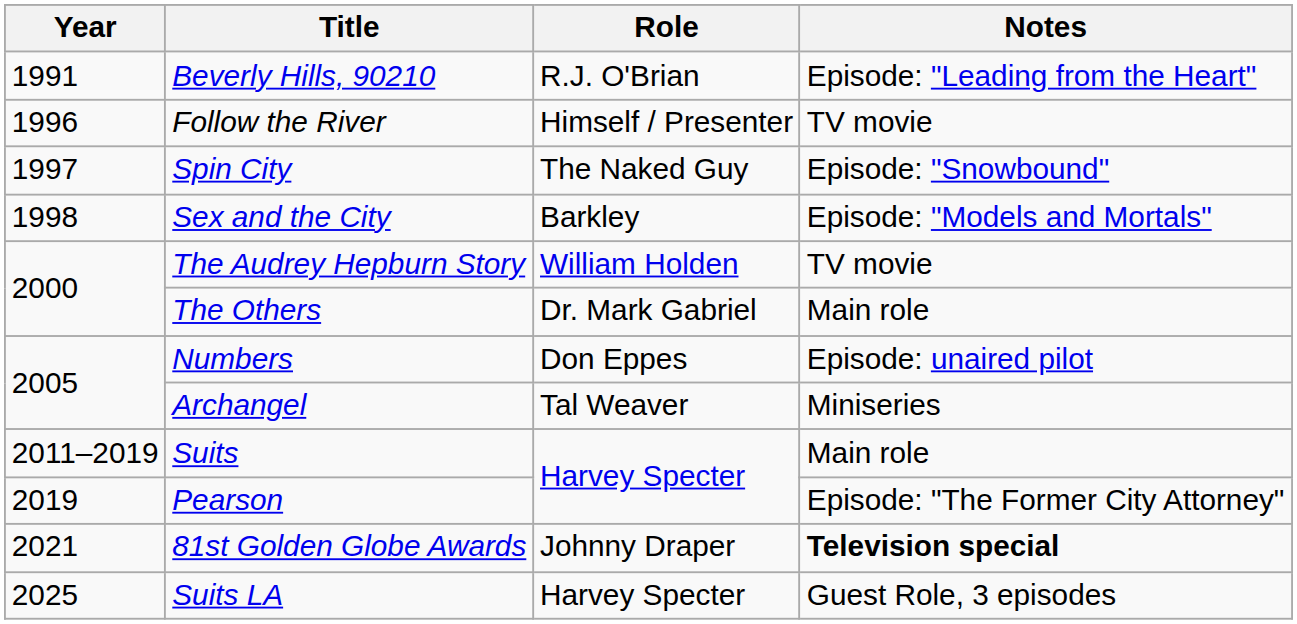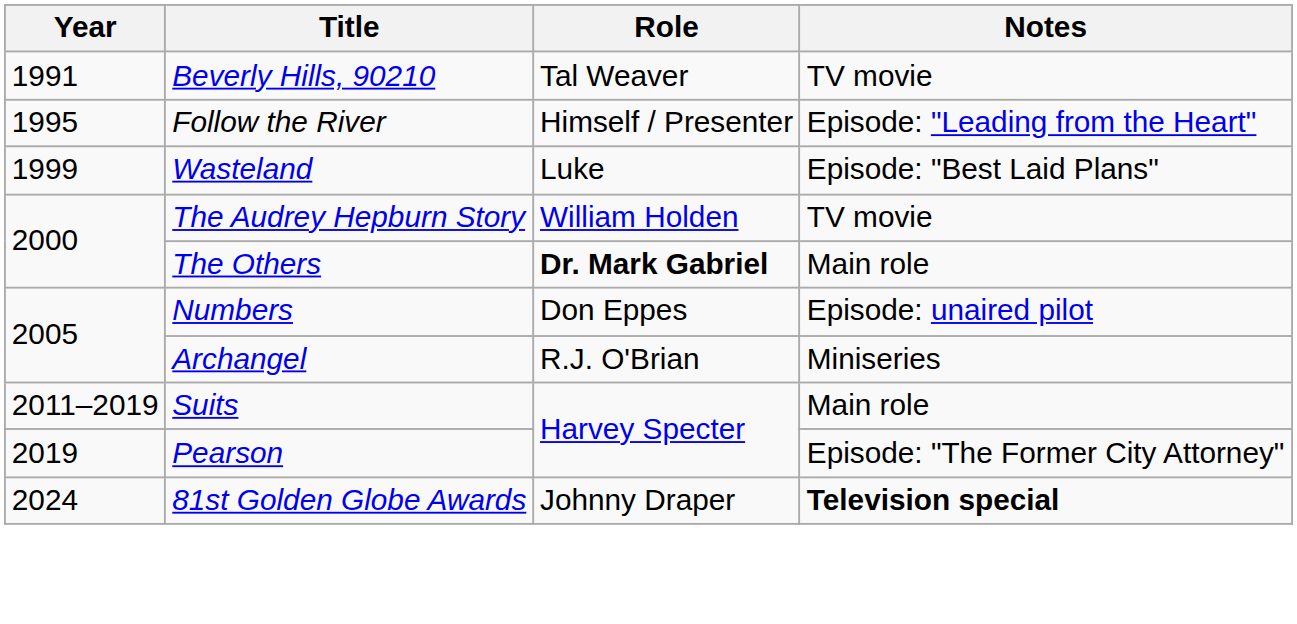 <table class="wikitable sortable">
 <tr>
 <th>Year</th>
 <th>Title</th>
 <th>Role</th>
 <th class="unsortable">Notes</th>
 </tr>
 <tr>
 <td>1991</td>
 <td><em><a href='#'>Beverly Hills, 90210</a></em></td>
-<td>R.J. O'Brian</td>
+<td>Tal Weaver</td>
+<td>TV movie</td>
+</tr>
+<tr>
+<td>1995</td>
+<td><em>Follow the River</em></td>
+<td>Himself / Presenter</td>
 <td>Episode: <a href='#'>"Leading from the Heart"</a></td>
 </tr>
 <tr>
-<td>1996</td>
-<td><em>Follow the River</em></td>
-<td>Himself / Presenter</td>
-<td>TV movie</td>
-</tr>
-<tr>
-<td>1997</td>
-<td><em><a href='#'>Spin City</a></em></td>
-<td>The Naked Guy</td>
-<td>Episode: <a href='#'>"Snowbound"</a></td>
-</tr>
-<tr>
-<td>1998</td>
-<td><em><a href='#'>Sex and the City</a></em></td>
-<td>Barkley</td>
-<td>Episode: <a href='#'>"Models and Mortals"</a></td>
+<td>1999</td>
+<td><em><a href='#'>Wasteland</a></em></td>
+<td>Luke</td>
+<td>Episode: "Best Laid Plans"</td>
 </tr>
 <tr>
 <td rowspan="2">2000</td>
 <td><em><a href='#'>The Audrey Hepburn Story</a></em></td>
 <td><a href='#'>William Holden</a></td>
 <td>TV movie</td>
 </tr>
 <tr>
 <td><em><a href='#'>The Others</a></em></td>
-<td>Dr. Mark Gabriel</td>
+<td><strong>Dr. Mark Gabriel</strong></td>
 <td>Main role</td>
 </tr>
 <tr>
 <td rowspan="2">2005</td>
 <td><em><a href='#'>Numbers</a></em></td>
 <td>Don Eppes</td>
 <td>Episode: <a href='#'>unaired pilot</a></td>
 </tr>
 <tr>
 <td><em><a href='#'>Archangel</a></em></td>
-<td>Tal Weaver</td>
+<td>R.J. O'Brian</td>
 <td>Miniseries</td>
 </tr>
 <tr>
 <td>2011–2019</td>
 <td><em><a href='#'>Suits</a></em></td>
 <td rowspan="2"><a href='#'>Harvey Specter</a></td>
 <td>Main role</td>
 </tr>
 <tr>
 <td>2019</td>
 <td><em><a href='#'>Pearson</a></em></td>
 <td>Episode: "The Former City Attorney"</td>
 </tr>
 <tr>
-<td>2021</td>
+<td>2024</td>
 <td><em><a href='#'>81st Golden Globe Awards</a></em></td>
 <td>Johnny Draper</td>
 <td><strong>Television special</strong></td>
 </tr>
-<tr>
-<td>2025</td>
-<td><em><a href='#'>Suits LA</a></em></td>
-<td>Harvey Specter</td>
-<td>Guest Role, 3 episodes </td>
-</tr>
 </table>
